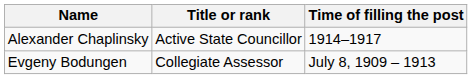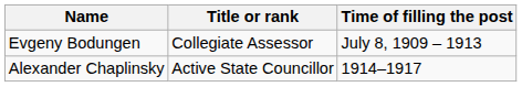 <table class="wikitable">
 <tr>
 <th>Name</th>
 <th>Title or rank</th>
 <th>Time of filling the post</th>
 </tr>
 <tr>
+<td>Evgeny Bodungen</td>
+<td>Collegiate Assessor</td>
+<td>July 8, 1909 – 1913</td>
+</tr>
+<tr>
 <td>Alexander Chaplinsky</td>
 <td>Active State Councillor</td>
 <td>1914–1917</td>
 </tr>
-<tr>
-<td>Evgeny Bodungen</td>
-<td>Collegiate Assessor</td>
-<td>July 8, 1909 – 1913</td>
-</tr>
 </table>
